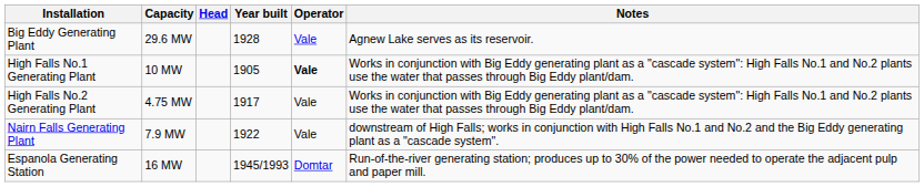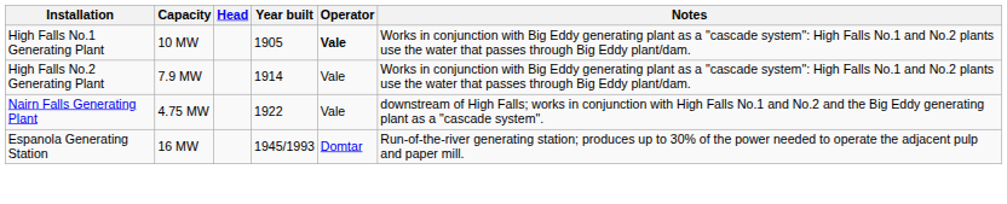 <table class="wikitable sortable">
 <tr>
 <th>Installation</th>
 <th>Capacity</th>
 <th><a href='#'>Head</a></th>
 <th>Year built</th>
 <th>Operator</th>
 <th class="unsortable">Notes</th>
-</tr>
-<tr>
-<td>Big Eddy Generating Plant</td>
-<td>29.6 MW</td>
-<td></td>
-<td>1928</td>
-<td><a href='#'>Vale</a></td>
-<td>Agnew Lake serves as its reservoir.</td>
 </tr>
 <tr>
 <td>High Falls No.1 Generating Plant</td>
 <td>10 MW</td>
 <td></td>
 <td>1905</td>
 <td><strong>Vale</strong></td>
 <td>Works in conjunction with Big Eddy generating plant as a "cascade system": High Falls No.1 and No.2 plants use the water that passes through Big Eddy plant/dam.</td>
 </tr>
 <tr>
 <td>High Falls No.2 Generating Plant</td>
-<td>4.75 MW</td>
+<td>7.9 MW</td>
 <td></td>
-<td>1917</td>
+<td>1914</td>
 <td>Vale</td>
 <td>Works in conjunction with Big Eddy generating plant as a "cascade system": High Falls No.1 and No.2 plants use the water that passes through Big Eddy plant/dam.</td>
 </tr>
 <tr>
 <td><a href='#'>Nairn Falls Generating Plant</a></td>
-<td>7.9 MW</td>
+<td>4.75 MW</td>
 <td></td>
 <td>1922</td>
 <td>Vale</td>
 <td> downstream of High Falls; works in conjunction with High Falls No.1 and No.2 and the Big Eddy generating plant as a "cascade system".</td>
 </tr>
 <tr>
 <td>Espanola Generating Station</td>
 <td>16 MW</td>
 <td></td>
 <td>1945/1993</td>
 <td><a href='#'>Domtar</a></td>
 <td>Run-of-the-river generating station; produces up to 30% of the power needed to operate the adjacent pulp and paper mill.</td>
 </tr>
 </table>
